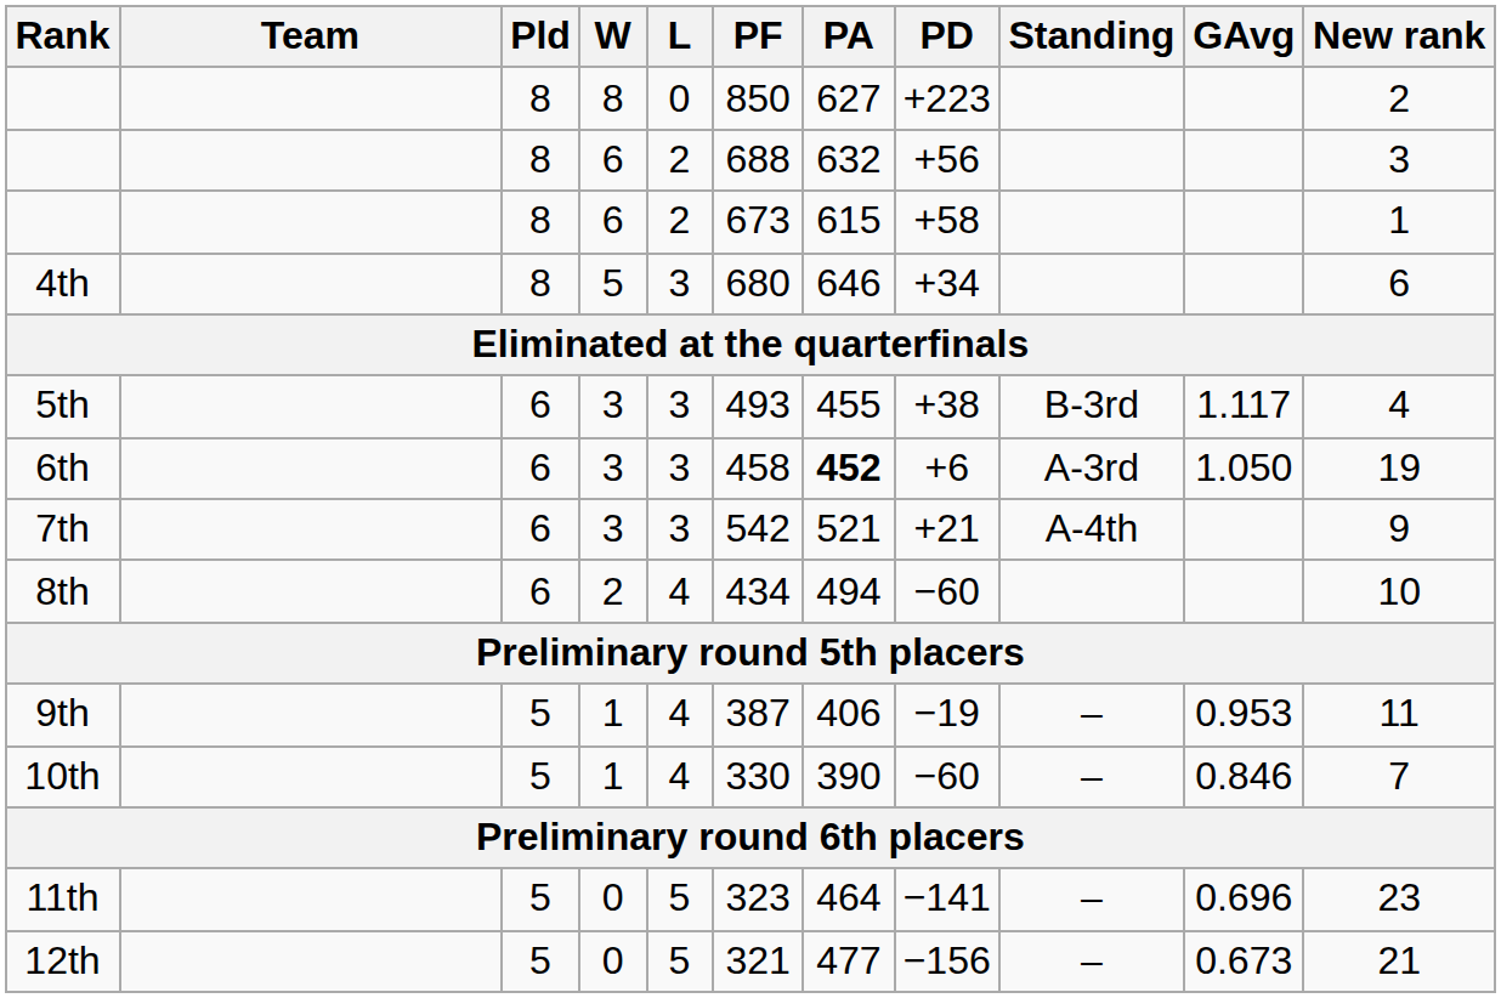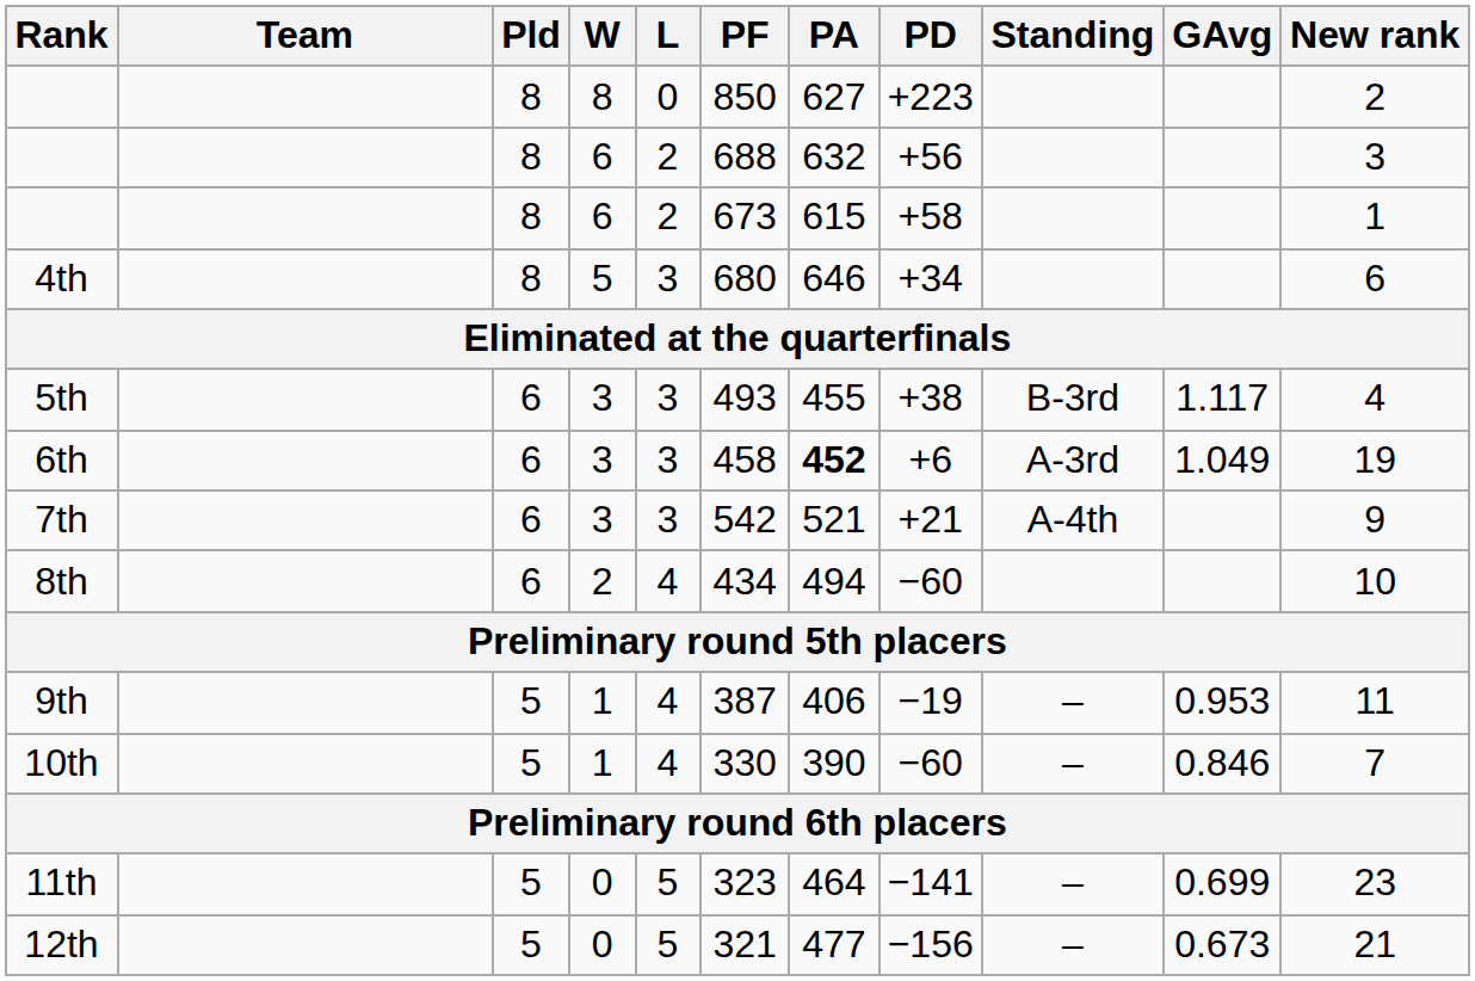 <table class="wikitable sortable">
 <tr>
 <th>Rank</th>
 <th width=150px>Team</th>
 <th width=20px>Pld</th>
 <th width=20px>W</th>
 <th width=20px>L</th>
 <th width=30px>PF</th>
 <th width=30px>PA</th>
 <th width=30px>PD</th>
 <th>Standing</th>
 <th>GAvg</th>
 <th>New rank</th>
 </tr>
 <tr>
 </tr>
 <tr align=center>
 <td></td>
 <td align=left></td>
 <td>8</td>
 <td>8</td>
 <td>0</td>
 <td>850</td>
 <td>627</td>
 <td>+223</td>
 <td></td>
 <td></td>
 <td>2</td>
 </tr>
 <tr align=center>
 <td></td>
 <td align=left></td>
 <td>8</td>
 <td>6</td>
 <td>2</td>
 <td>688</td>
 <td>632</td>
 <td>+56</td>
 <td></td>
 <td></td>
 <td>3</td>
 </tr>
 <tr>
 </tr>
 <tr align=center>
 <td></td>
 <td align=left></td>
 <td>8</td>
 <td>6</td>
 <td>2</td>
 <td>673</td>
 <td>615</td>
 <td>+58</td>
 <td></td>
 <td></td>
 <td>1</td>
 </tr>
 <tr align=center>
 <td>4th</td>
 <td align=left></td>
 <td>8</td>
 <td>5</td>
 <td>3</td>
 <td>680</td>
 <td>646</td>
 <td>+34</td>
 <td></td>
 <td></td>
 <td>6</td>
 </tr>
 <tr>
 <th colspan=11>Eliminated at the quarterfinals</th>
 </tr>
 <tr align=center>
 <td>5th</td>
 <td align=left></td>
 <td>6</td>
 <td>3</td>
 <td>3</td>
 <td>493</td>
 <td>455</td>
 <td>+38</td>
 <td>B-3rd</td>
 <td>1.117</td>
 <td>4</td>
 </tr>
 <tr align=center>
 <td>6th</td>
 <td align=left></td>
 <td>6</td>
 <td>3</td>
 <td>3</td>
 <td>458</td>
 <td><strong>452</strong></td>
 <td>+6</td>
 <td>A-3rd</td>
-<td>1.050</td>
+<td>1.049</td>
 <td>19</td>
 </tr>
 <tr align=center>
 <td>7th</td>
 <td align=left></td>
 <td>6</td>
 <td>3</td>
 <td>3</td>
 <td>542</td>
 <td>521</td>
 <td>+21</td>
 <td>A-4th</td>
 <td></td>
 <td>9</td>
 </tr>
 <tr align=center>
 <td>8th</td>
 <td align=left></td>
 <td>6</td>
 <td>2</td>
 <td>4</td>
 <td>434</td>
 <td>494</td>
 <td>−60</td>
 <td></td>
 <td></td>
 <td>10</td>
 </tr>
 <tr>
 <th colspan=11>Preliminary round 5th placers</th>
 </tr>
 <tr align=center>
 <td>9th</td>
 <td align=left></td>
 <td>5</td>
 <td>1</td>
 <td>4</td>
 <td>387</td>
 <td>406</td>
 <td>−19</td>
 <td>–</td>
 <td>0.953</td>
 <td>11</td>
 </tr>
 <tr align=center>
 <td>10th</td>
 <td align=left></td>
 <td>5</td>
 <td>1</td>
 <td>4</td>
 <td>330</td>
 <td>390</td>
 <td>−60</td>
 <td>–</td>
 <td>0.846</td>
 <td>7</td>
 </tr>
 <tr>
 <th colspan=11>Preliminary round 6th placers</th>
 </tr>
 <tr align=center>
 <td>11th</td>
 <td align=left></td>
 <td>5</td>
 <td>0</td>
 <td>5</td>
 <td>323</td>
 <td>464</td>
 <td>−141</td>
 <td>–</td>
-<td>0.696</td>
+<td>0.699</td>
 <td>23</td>
 </tr>
 <tr align=center>
 <td>12th</td>
 <td align=left></td>
 <td>5</td>
 <td>0</td>
 <td>5</td>
 <td>321</td>
 <td>477</td>
 <td>−156</td>
 <td>–</td>
 <td>0.673</td>
 <td>21</td>
 </tr>
 </table>
